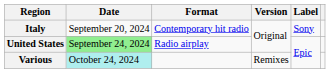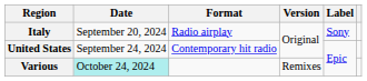 <table class="wikitable plainrowheaders">
 <tr>
 <th scope="col">Region</th>
 <th scope="col">Date</th>
 <th scope="col">Format</th>
 <th scope="col">Version</th>
 <th scope="col">Label</th>
 <th scope="col"></th>
 </tr>
 <tr>
 <th scope="row">Italy</th>
 <td>September 20, 2024</td>
-<td><a href='#'>Contemporary hit radio</a></td>
+<td><a href='#'>Radio airplay</a></td>
 <td rowspan="2">Original</td>
 <td><a href='#'>Sony</a></td>
 <td align="center"></td>
 </tr>
 <tr>
 <th scope="row">United States</th>
-<td style="background: lightgreen;">September 24, 2024</td>
-<td><a href='#'>Radio airplay</a></td>
+<td>September 24, 2024</td>
+<td><a href='#'>Contemporary hit radio</a></td>
 <td rowspan="2"><a href='#'>Epic</a></td>
 <td align="center"></td>
 </tr>
 <tr>
 <th scope="row">Various</th>
 <td style="background: paleturquoise;">October 24, 2024</td>
 <td rowspan="5"></td>
 <td>Remixes</td>
 <td align="center"></td>
 </tr>
 </table>
